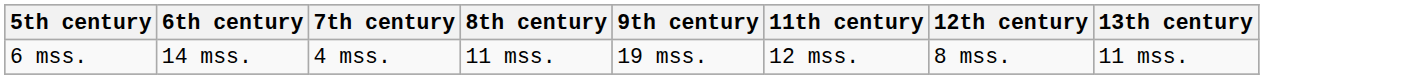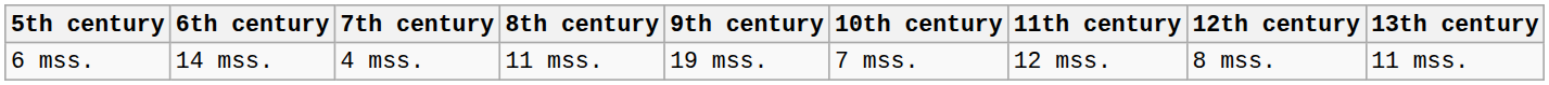 <table class="wikitable">
 <tr>
 <th>5th century</th>
 <th>6th century</th>
 <th>7th century</th>
 <th>8th century</th>
 <th>9th century</th>
+<th>10th century</th>
 <th>11th century</th>
 <th>12th century</th>
 <th>13th century</th>
 </tr>
 <tr>
 <td>6 mss.</td>
 <td>14 mss.</td>
 <td>4 mss.</td>
 <td>11 mss.</td>
 <td>19 mss.</td>
+<td>7 mss.</td>
 <td>12 mss.</td>
 <td>8 mss.</td>
 <td>11 mss.</td>
 </tr>
 </table>
